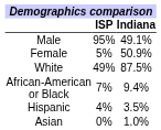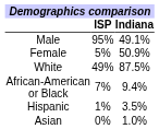 <table class="toccolours" cellpadding="1" cellspacing="0" style="float:right; margin:0 0 1em 1em; font-size:90%; clear:right;">
 <tr>
 <td colspan="3"  style="background:#ccf; text-align:center;"><strong><em>Demographics comparison</em></strong></td>
 </tr>
 <tr>
 <th style="text-align:center; border-bottom: 1px solid black;"></th>
 <th style="text-align:center; border-bottom: 1px solid black;">ISP</th>
 <th style="text-align:center; border-bottom: 1px solid black;">Indiana</th>
 </tr>
 <tr style="text-align:center;">
 <td>Male</td>
 <td>95%</td>
 <td>49.1%</td>
 </tr>
 <tr style="text-align:center;">
 <td>Female</td>
 <td>5%</td>
 <td>50.9%</td>
 </tr>
 <tr style="text-align:center;">
 <td>White</td>
 <td>49%</td>
 <td>87.5%</td>
 </tr>
 <tr style="text-align:center;">
 <td>African-American<br>or Black</td>
 <td>7%</td>
 <td>9.4%</td>
 </tr>
 <tr style="text-align:center;">
 <td>Hispanic</td>
-<td>4%</td>
+<td>1%</td>
 <td>3.5%</td>
 </tr>
 <tr style="text-align:center;">
 <td>Asian</td>
 <td>0%</td>
 <td>1.0%</td>
 </tr>
 </table>
